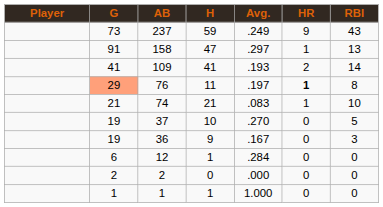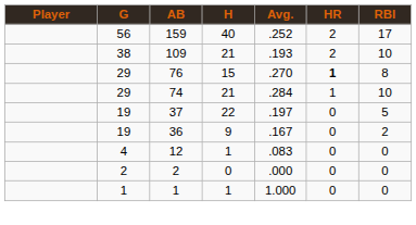 <table class="wikitable sortable">
 <tr>
 <th style="background:#312821;color:#de6108;" width="16%">Player</th>
 <th style="background:#312821;color:#de6108;" width="9%">G</th>
 <th style="background:#312821;color:#de6108;" width="9%">AB</th>
 <th style="background:#312821;color:#de6108;" width="9%">H</th>
 <th style="background:#312821;color:#de6108;" width="9%">Avg.</th>
 <th style="background:#312821;color:#de6108;" width="9%">HR</th>
 <th style="background:#312821;color:#de6108;" width="9%">RBI</th>
 </tr>
 <tr align="center">
 <td></td>
-<td>73</td>
-<td>237</td>
-<td>59</td>
-<td>.249</td>
-<td>9</td>
-<td>43</td>
+<td>56</td>
+<td>159</td>
+<td>40</td>
+<td>.252</td>
+<td>2</td>
+<td>17</td>
 </tr>
 <tr align="center">
 <td></td>
-<td>91</td>
-<td>158</td>
-<td>47</td>
-<td>.297</td>
-<td>1</td>
-<td>13</td>
+<td>38</td>
+<td>109</td>
+<td>21</td>
+<td>.193</td>
+<td>2</td>
+<td>10</td>
 </tr>
 <tr align="center">
 <td></td>
-<td>41</td>
-<td>109</td>
-<td>41</td>
-<td>.193</td>
-<td>2</td>
-<td>14</td>
-</tr>
-<tr align="center">
-<td></td>
-<td style="background: lightsalmon;">29</td>
+<td>29</td>
 <td>76</td>
-<td>11</td>
-<td>.197</td>
+<td>15</td>
+<td>.270</td>
 <td><strong>1</strong></td>
 <td>8</td>
 </tr>
 <tr align="center">
 <td></td>
-<td>21</td>
+<td>29</td>
 <td>74</td>
 <td>21</td>
-<td>.083</td>
+<td>.284</td>
 <td>1</td>
 <td>10</td>
 </tr>
 <tr align="center">
 <td></td>
 <td>19</td>
 <td>37</td>
-<td>10</td>
-<td>.270</td>
+<td>22</td>
+<td>.197</td>
 <td>0</td>
 <td>5</td>
 </tr>
 <tr align="center">
 <td></td>
 <td>19</td>
 <td>36</td>
 <td>9</td>
 <td>.167</td>
 <td>0</td>
-<td>3</td>
+<td>2</td>
 </tr>
 <tr align="center">
 <td></td>
-<td>6</td>
+<td>4</td>
 <td>12</td>
 <td>1</td>
-<td>.284</td>
+<td>.083</td>
 <td>0</td>
 <td>0</td>
 </tr>
 <tr align="center">
 <td></td>
 <td>2</td>
 <td>2</td>
 <td>0</td>
 <td>.000</td>
 <td>0</td>
 <td>0</td>
 </tr>
 <tr align="center">
 <td></td>
 <td>1</td>
 <td>1</td>
 <td>1</td>
 <td>1.000</td>
 <td>0</td>
 <td>0</td>
 </tr>
 </table>
